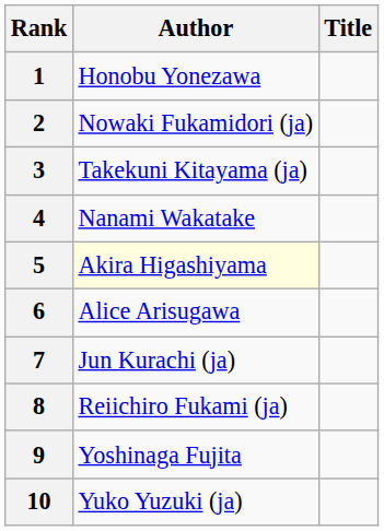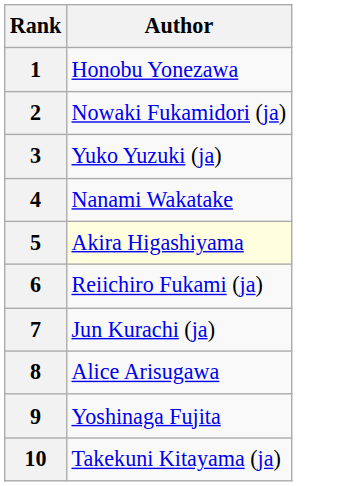 <table class="wikitable sortable" style="font-size:1.00em; line-height:1.5em;">
 <tr>
 <th>Rank</th>
 <th>Author</th>
-<th>Title</th>
 </tr>
 <tr>
 <th>1</th>
 <td><a href='#'>Honobu Yonezawa</a></td>
-<td></td>
 </tr>
 <tr>
 <th>2</th>
 <td><a href='#'>Nowaki Fukamidori</a> (<a href='#'>ja</a>)</td>
-<td></td>
 </tr>
 <tr>
 <th>3</th>
-<td><a href='#'>Takekuni Kitayama</a> (<a href='#'>ja</a>)</td>
-<td></td>
+<td><a href='#'>Yuko Yuzuki</a> (<a href='#'>ja</a>)</td>
 </tr>
 <tr>
 <th>4</th>
 <td><a href='#'>Nanami Wakatake</a></td>
-<td></td>
 </tr>
 <tr>
 <th>5</th>
 <td style="background: lightyellow;"><a href='#'>Akira Higashiyama</a></td>
-<td></td>
 </tr>
 <tr>
 <th>6</th>
-<td><a href='#'>Alice Arisugawa</a></td>
-<td></td>
+<td><a href='#'>Reiichiro Fukami</a> (<a href='#'>ja</a>)</td>
 </tr>
 <tr>
 <th>7</th>
 <td><a href='#'>Jun Kurachi</a> (<a href='#'>ja</a>)</td>
-<td></td>
 </tr>
 <tr>
 <th>8</th>
-<td><a href='#'>Reiichiro Fukami</a> (<a href='#'>ja</a>)</td>
-<td></td>
+<td><a href='#'>Alice Arisugawa</a></td>
 </tr>
 <tr>
 <th>9</th>
 <td><a href='#'>Yoshinaga Fujita</a></td>
-<td></td>
 </tr>
 <tr>
 <th>10</th>
-<td><a href='#'>Yuko Yuzuki</a> (<a href='#'>ja</a>)</td>
-<td></td>
+<td><a href='#'>Takekuni Kitayama</a> (<a href='#'>ja</a>)</td>
 </tr>
 </table>
